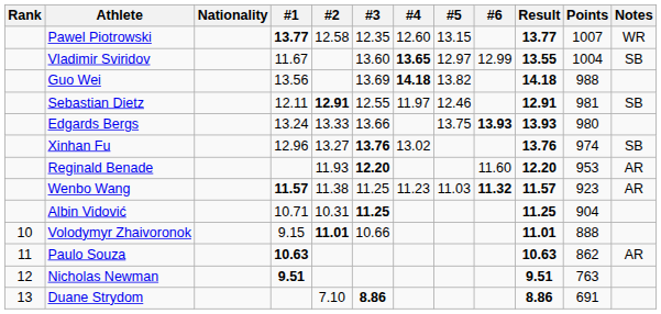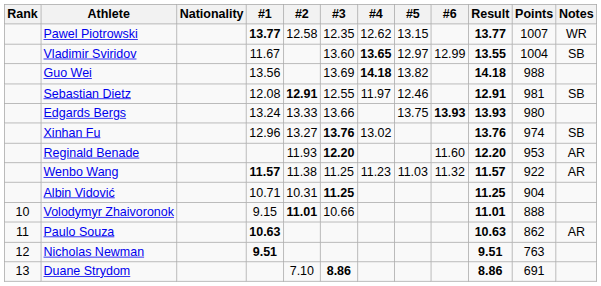 <table class="wikitable sortable" style="text-align:center">
 <tr>
 <th>Rank</th>
 <th>Athlete</th>
 <th>Nationality</th>
 <th>#1</th>
 <th>#2</th>
 <th>#3</th>
 <th>#4</th>
 <th>#5</th>
 <th>#6</th>
 <th>Result</th>
 <th>Points</th>
 <th>Notes</th>
 </tr>
 <tr>
 <td></td>
 <td align=left><a href='#'>Pawel Piotrowski</a></td>
 <td align=left></td>
 <td><strong>13.77</strong></td>
 <td>12.58</td>
 <td>12.35</td>
-<td>12.60</td>
+<td>12.62</td>
 <td>13.15</td>
 <td></td>
 <td><strong>13.77</strong></td>
 <td>1007</td>
 <td>WR</td>
 </tr>
 <tr>
 <td></td>
 <td align=left><a href='#'>Vladimir Sviridov</a></td>
 <td align=left></td>
 <td>11.67</td>
 <td></td>
 <td>13.60</td>
 <td><strong>13.65</strong></td>
 <td>12.97</td>
 <td>12.99</td>
 <td><strong>13.55</strong></td>
 <td>1004</td>
 <td>SB</td>
 </tr>
 <tr>
 <td></td>
 <td align=left><a href='#'>Guo Wei</a></td>
 <td align=left></td>
 <td>13.56</td>
 <td></td>
 <td>13.69</td>
 <td><strong>14.18</strong></td>
 <td>13.82</td>
 <td></td>
 <td><strong>14.18</strong></td>
 <td>988</td>
 <td></td>
 </tr>
 <tr>
 <td></td>
 <td align=left><a href='#'>Sebastian Dietz</a></td>
 <td align=left></td>
-<td>12.11</td>
+<td>12.08</td>
 <td><strong>12.91</strong></td>
 <td>12.55</td>
 <td>11.97</td>
 <td>12.46</td>
 <td></td>
 <td><strong>12.91</strong></td>
 <td>981</td>
 <td>SB</td>
 </tr>
 <tr>
 <td></td>
 <td align=left><a href='#'>Edgards Bergs</a></td>
 <td align=left></td>
 <td>13.24</td>
 <td>13.33</td>
 <td>13.66</td>
 <td></td>
 <td>13.75</td>
 <td><strong>13.93</strong></td>
 <td><strong>13.93</strong></td>
 <td>980</td>
 <td></td>
 </tr>
 <tr>
 <td></td>
 <td align=left><a href='#'>Xinhan Fu</a></td>
 <td align=left></td>
 <td>12.96</td>
 <td>13.27</td>
 <td><strong>13.76</strong></td>
 <td>13.02</td>
 <td></td>
 <td></td>
 <td><strong>13.76</strong></td>
 <td>974</td>
 <td>SB</td>
 </tr>
 <tr>
 <td></td>
 <td align=left><a href='#'>Reginald Benade</a></td>
 <td align=left></td>
 <td></td>
 <td>11.93</td>
 <td><strong>12.20</strong></td>
 <td></td>
 <td></td>
 <td>11.60</td>
 <td><strong>12.20</strong></td>
 <td>953</td>
 <td>AR</td>
 </tr>
 <tr>
 <td></td>
 <td align=left><a href='#'>Wenbo Wang</a></td>
 <td align=left></td>
 <td><strong>11.57</strong></td>
 <td>11.38</td>
 <td>11.25</td>
 <td>11.23</td>
 <td>11.03</td>
-<td><strong>11.32</strong></td>
+<td>11.32</td>
 <td><strong>11.57</strong></td>
-<td>923</td>
+<td>922</td>
 <td>AR</td>
 </tr>
 <tr>
 <td></td>
 <td align=left><a href='#'>Albin Vidović</a></td>
 <td align=left></td>
 <td>10.71</td>
 <td>10.31</td>
 <td><strong>11.25</strong></td>
 <td></td>
 <td></td>
 <td></td>
 <td><strong>11.25</strong></td>
 <td>904</td>
 <td></td>
 </tr>
 <tr>
 <td>10</td>
 <td align=left><a href='#'>Volodymyr Zhaivoronok</a></td>
 <td align=left></td>
 <td>9.15</td>
 <td><strong>11.01</strong></td>
 <td>10.66</td>
 <td></td>
 <td></td>
 <td></td>
 <td><strong>11.01</strong></td>
 <td>888</td>
 <td></td>
 </tr>
 <tr>
 <td>11</td>
 <td align=left><a href='#'>Paulo Souza</a></td>
 <td align=left></td>
 <td><strong>10.63</strong></td>
 <td></td>
 <td></td>
 <td></td>
 <td></td>
 <td></td>
 <td><strong>10.63</strong></td>
 <td>862</td>
 <td>AR</td>
 </tr>
 <tr>
 <td>12</td>
 <td align=left><a href='#'>Nicholas Newman</a></td>
 <td align=left></td>
 <td><strong>9.51</strong></td>
 <td></td>
 <td></td>
 <td></td>
 <td></td>
 <td></td>
 <td><strong>9.51</strong></td>
 <td>763</td>
 <td></td>
 </tr>
 <tr>
 <td>13</td>
 <td align=left><a href='#'>Duane Strydom</a></td>
 <td align=left></td>
 <td></td>
 <td>7.10</td>
 <td><strong>8.86</strong></td>
 <td></td>
 <td></td>
 <td></td>
 <td><strong>8.86</strong></td>
 <td>691</td>
 <td></td>
 </tr>
 </table>
